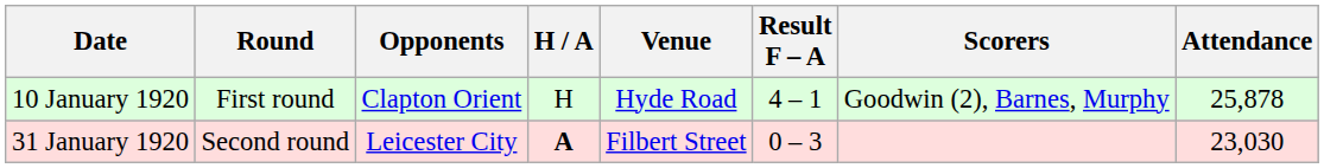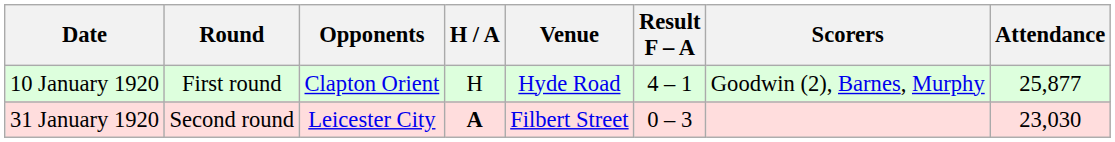 <table class="wikitable" style="text-align:center">
 <tr>
 <th>Date</th>
 <th>Round</th>
 <th>Opponents</th>
 <th>H / A</th>
 <th>Venue</th>
 <th>Result<br>F – A</th>
 <th>Scorers</th>
 <th>Attendance</th>
 </tr>
 <tr bgcolor="#ddffdd">
 <td>10 January 1920</td>
 <td>First round</td>
 <td><a href='#'>Clapton Orient</a></td>
 <td>H</td>
 <td><a href='#'>Hyde Road</a></td>
 <td>4 – 1</td>
 <td>Goodwin (2), <a href='#'>Barnes</a>, <a href='#'>Murphy</a></td>
-<td>25,878</td>
+<td>25,877</td>
 </tr>
 <tr bgcolor="#ffdddd">
 <td>31 January 1920</td>
 <td>Second round</td>
 <td><a href='#'>Leicester City</a></td>
 <td><strong>A</strong></td>
 <td><a href='#'>Filbert Street</a></td>
 <td>0 – 3</td>
 <td></td>
 <td>23,030</td>
 </tr>
 </table>
